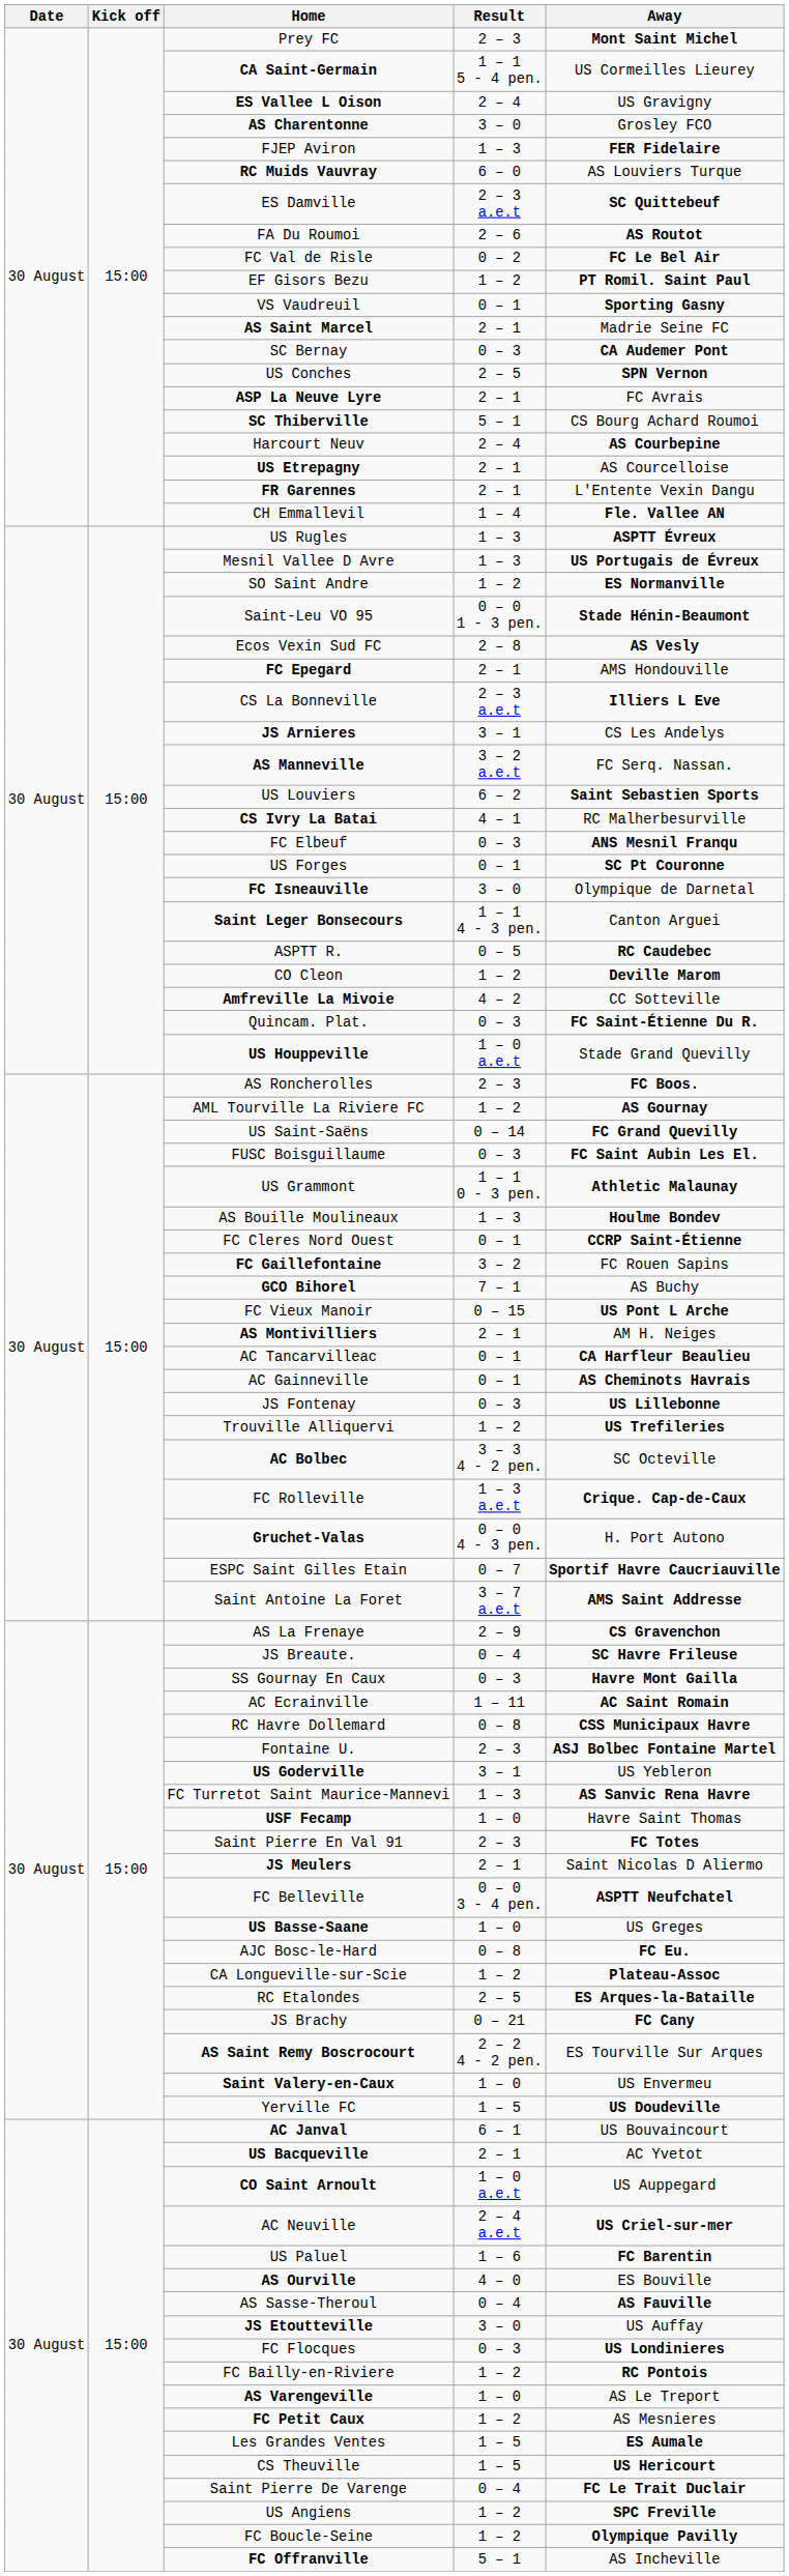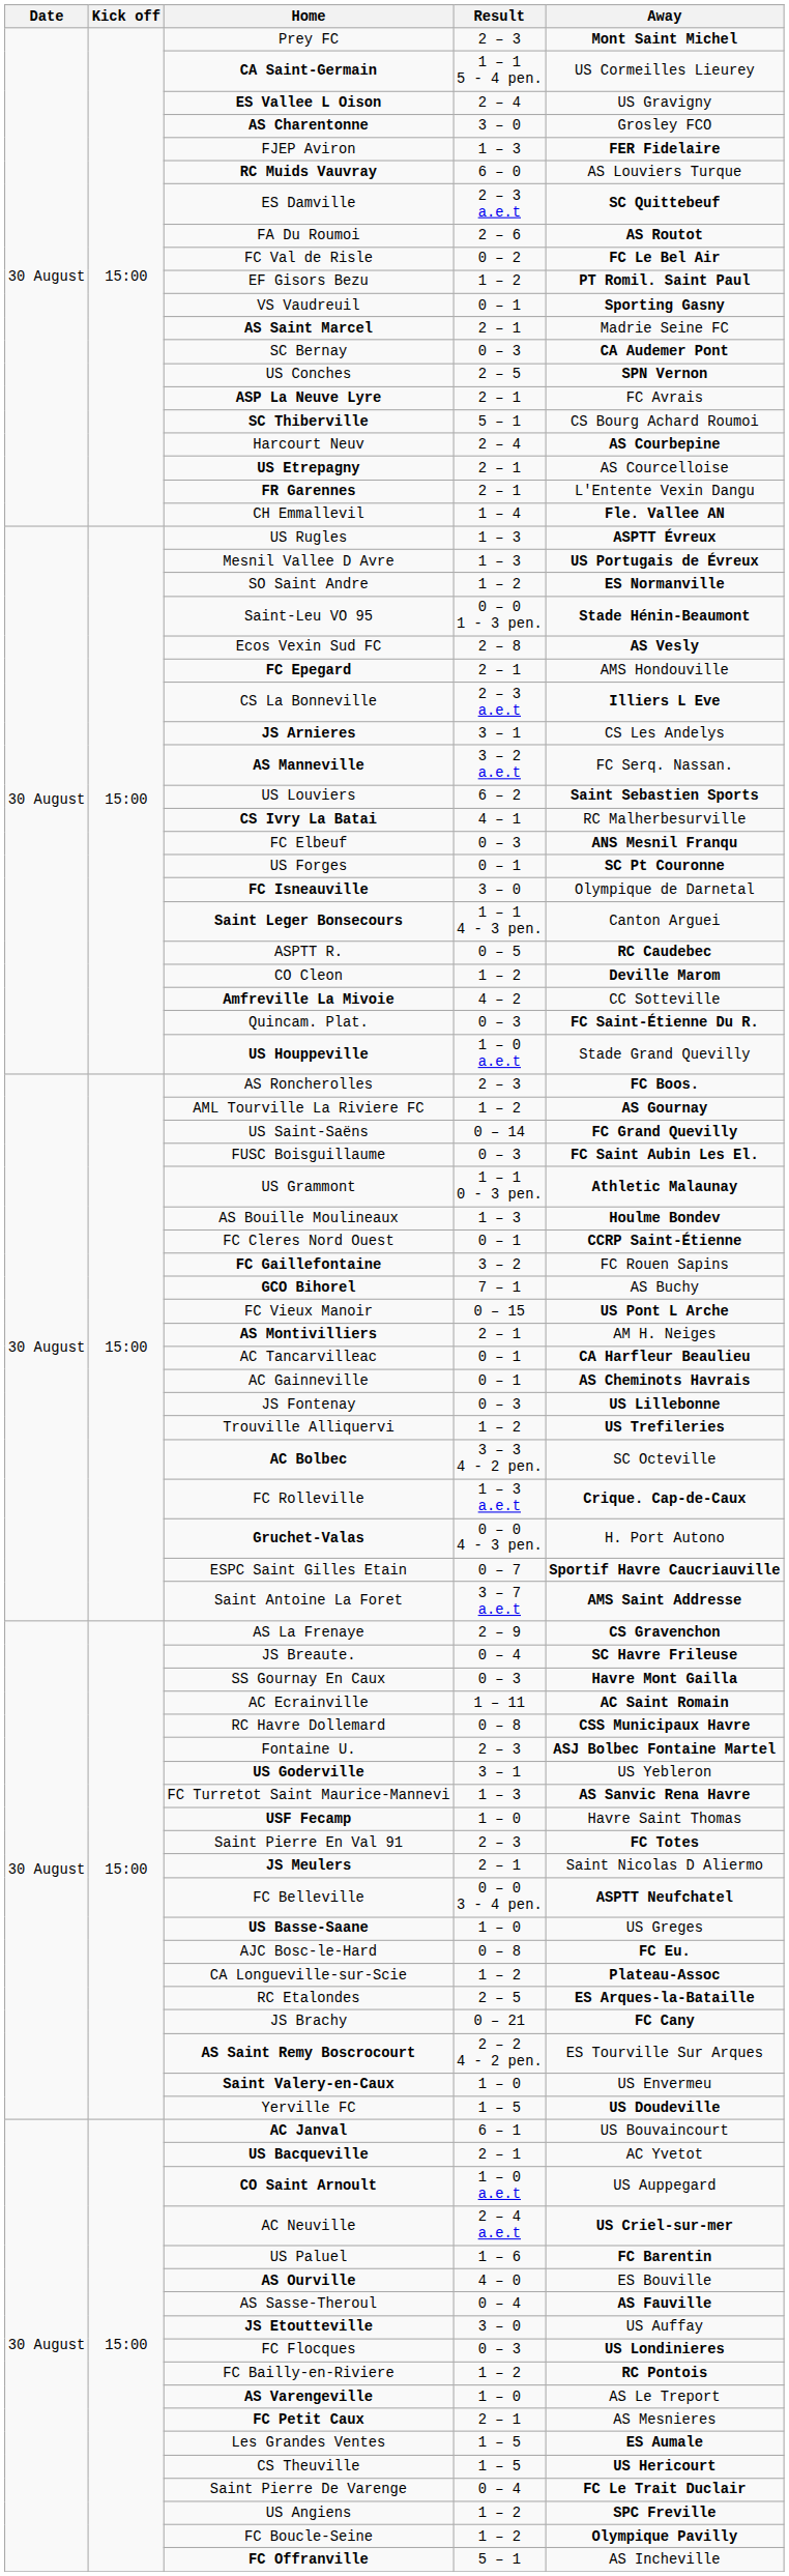 <table class="wikitable" style="text-align: center">
 <tr>
 <th scope="col">Date</th>
 <th scope="col">Kick off</th>
 <th scope="col">Home</th>
 <th scope="col">Result</th>
 <th scope="col">Away</th>
 </tr>
 <tr>
 <td rowspan="20">30 August</td>
 <td rowspan="20">15:00</td>
 <td>Prey FC</td>
 <td>2 – 3</td>
 <td><strong>Mont Saint Michel</strong></td>
 </tr>
 <tr>
 <td><strong>CA Saint-Germain</strong></td>
 <td>1 – 1 <br> 5 - 4 pen.</td>
 <td>US Cormeilles Lieurey</td>
 </tr>
 <tr>
 <td><strong>ES Vallee L Oison</strong></td>
 <td>2 – 4</td>
 <td>US Gravigny</td>
 </tr>
 <tr>
 <td><strong>AS Charentonne</strong></td>
 <td>3 – 0</td>
 <td>Grosley FCO</td>
 </tr>
 <tr>
 <td>FJEP Aviron</td>
 <td>1 – 3</td>
 <td><strong>FER Fidelaire</strong></td>
 </tr>
 <tr>
 <td><strong>RC Muids Vauvray</strong></td>
 <td>6 – 0</td>
 <td>AS Louviers Turque</td>
 </tr>
 <tr>
 <td>ES Damville</td>
 <td>2 – 3 <br> <a href='#'>a.e.t</a></td>
 <td><strong>SC Quittebeuf</strong></td>
 </tr>
 <tr>
 <td>FA Du Roumoi</td>
 <td>2 – 6</td>
 <td><strong>AS Routot</strong></td>
 </tr>
 <tr>
 <td>FC Val de Risle</td>
 <td>0 – 2</td>
 <td><strong>FC Le Bel Air</strong></td>
 </tr>
 <tr>
 <td>EF Gisors Bezu</td>
 <td>1 – 2</td>
 <td><strong>PT Romil. Saint Paul</strong></td>
 </tr>
 <tr>
 <td>VS Vaudreuil</td>
 <td>0 – 1</td>
 <td><strong>Sporting Gasny</strong></td>
 </tr>
 <tr>
 <td><strong>AS Saint Marcel</strong></td>
 <td>2 – 1</td>
 <td>Madrie Seine FC</td>
 </tr>
 <tr>
 <td>SC Bernay</td>
 <td>0 – 3</td>
 <td><strong>CA Audemer Pont</strong></td>
 </tr>
 <tr>
 <td>US Conches</td>
 <td>2 – 5</td>
 <td><strong>SPN Vernon</strong></td>
 </tr>
 <tr>
 <td><strong>ASP La Neuve Lyre</strong></td>
 <td>2 – 1</td>
 <td>FC Avrais</td>
 </tr>
 <tr>
 <td><strong>SC Thiberville</strong></td>
 <td>5 – 1</td>
 <td>CS Bourg Achard Roumoi</td>
 </tr>
 <tr>
 <td>Harcourt Neuv</td>
 <td>2 – 4</td>
 <td><strong>AS Courbepine</strong></td>
 </tr>
 <tr>
 <td><strong>US Etrepagny</strong></td>
 <td>2 – 1</td>
 <td>AS Courcelloise</td>
 </tr>
 <tr>
 <td><strong>FR Garennes</strong></td>
 <td>2 – 1</td>
 <td>L'Entente Vexin Dangu</td>
 </tr>
 <tr>
 <td>CH Emmallevil</td>
 <td>1 – 4</td>
 <td><strong>Fle. Vallee AN</strong></td>
 </tr>
 <tr>
 <td rowspan="20">30 August</td>
 <td rowspan="20">15:00</td>
 <td>US Rugles</td>
 <td>1 – 3</td>
 <td><strong>ASPTT Évreux</strong></td>
 </tr>
 <tr>
 <td>Mesnil Vallee D Avre</td>
 <td>1 – 3</td>
 <td><strong>US Portugais de Évreux</strong></td>
 </tr>
 <tr>
 <td>SO Saint Andre</td>
 <td>1 – 2</td>
 <td><strong>ES Normanville</strong></td>
 </tr>
 <tr>
 <td>Saint-Leu VO 95</td>
 <td>0 – 0 <br> 1 - 3 pen.</td>
 <td><strong>Stade Hénin-Beaumont</strong></td>
 </tr>
 <tr>
 <td>Ecos Vexin Sud FC</td>
 <td>2 – 8</td>
 <td><strong>AS Vesly</strong></td>
 </tr>
 <tr>
 <td><strong>FC Epegard</strong></td>
 <td>2 – 1</td>
 <td>AMS Hondouville</td>
 </tr>
 <tr>
 <td>CS La Bonneville</td>
 <td>2 – 3 <br> <a href='#'>a.e.t</a></td>
 <td><strong>Illiers L Eve</strong></td>
 </tr>
 <tr>
 <td><strong>JS Arnieres</strong></td>
 <td>3 – 1</td>
 <td>CS Les Andelys</td>
 </tr>
 <tr>
 <td><strong>AS Manneville</strong></td>
 <td>3 – 2 <br> <a href='#'>a.e.t</a></td>
 <td>FC Serq. Nassan.</td>
 </tr>
 <tr>
 <td>US Louviers</td>
 <td>6 – 2</td>
 <td><strong>Saint Sebastien Sports</strong></td>
 </tr>
 <tr>
 <td><strong>CS Ivry La Batai</strong></td>
 <td>4 – 1</td>
 <td>RC Malherbesurville</td>
 </tr>
 <tr>
 <td>FC Elbeuf</td>
 <td>0 – 3</td>
 <td><strong>ANS Mesnil Franqu</strong></td>
 </tr>
 <tr>
 <td>US Forges</td>
 <td>0 – 1</td>
 <td><strong>SC Pt Couronne</strong></td>
 </tr>
 <tr>
 <td><strong>FC Isneauville</strong></td>
 <td>3 – 0</td>
 <td>Olympique de Darnetal</td>
 </tr>
 <tr>
 <td><strong>Saint Leger Bonsecours</strong></td>
 <td>1 – 1 <br> 4 - 3 pen.</td>
 <td>Canton Arguei</td>
 </tr>
 <tr>
 <td>ASPTT R.</td>
 <td>0 – 5</td>
 <td><strong>RC Caudebec</strong></td>
 </tr>
 <tr>
 <td>CO Cleon</td>
 <td>1 – 2</td>
 <td><strong>Deville Marom</strong></td>
 </tr>
 <tr>
 <td><strong>Amfreville La Mivoie</strong></td>
 <td>4 – 2</td>
 <td>CC Sotteville</td>
 </tr>
 <tr>
 <td>Quincam. Plat.</td>
 <td>0 – 3</td>
 <td><strong>FC Saint-Étienne Du R.</strong></td>
 </tr>
 <tr>
 <td><strong>US Houppeville</strong></td>
 <td>1 – 0 <br> <a href='#'>a.e.t</a></td>
 <td>Stade Grand Quevilly</td>
 </tr>
 <tr>
 <td rowspan="20">30 August</td>
 <td rowspan="20">15:00</td>
 <td>AS Roncherolles</td>
 <td>2 – 3</td>
 <td><strong>FC Boos.</strong></td>
 </tr>
 <tr>
 <td>AML Tourville La Riviere FC</td>
 <td>1 – 2</td>
 <td><strong>AS Gournay</strong></td>
 </tr>
 <tr>
 <td>US Saint-Saëns</td>
 <td>0 – 14</td>
 <td><strong>FC Grand Quevilly</strong></td>
 </tr>
 <tr>
 <td>FUSC Boisguillaume</td>
 <td>0 – 3</td>
 <td><strong>FC Saint Aubin Les El.</strong></td>
 </tr>
 <tr>
 <td>US Grammont</td>
 <td>1 – 1 <br> 0 - 3 pen.</td>
 <td><strong>Athletic Malaunay</strong></td>
 </tr>
 <tr>
 <td>AS Bouille Moulineaux</td>
 <td>1 – 3</td>
 <td><strong>Houlme Bondev</strong></td>
 </tr>
 <tr>
 <td>FC Cleres Nord Ouest</td>
 <td>0 – 1</td>
 <td><strong>CCRP Saint-Étienne</strong></td>
 </tr>
 <tr>
 <td><strong>FC Gaillefontaine</strong></td>
 <td>3 – 2</td>
 <td>FC Rouen Sapins</td>
 </tr>
 <tr>
 <td><strong>GCO Bihorel</strong></td>
 <td>7 – 1</td>
 <td>AS Buchy</td>
 </tr>
 <tr>
 <td>FC Vieux Manoir</td>
 <td>0 – 15</td>
 <td><strong>US Pont L Arche</strong></td>
 </tr>
 <tr>
 <td><strong>AS Montivilliers</strong></td>
 <td>2 – 1</td>
 <td>AM H. Neiges</td>
 </tr>
 <tr>
 <td>AC Tancarvilleac</td>
 <td>0 – 1</td>
 <td><strong>CA Harfleur Beaulieu</strong></td>
 </tr>
 <tr>
 <td>AC Gainneville</td>
 <td>0 – 1</td>
 <td><strong>AS Cheminots Havrais</strong></td>
 </tr>
 <tr>
 <td>JS Fontenay</td>
 <td>0 – 3</td>
 <td><strong>US Lillebonne</strong></td>
 </tr>
 <tr>
 <td>Trouville Alliquervi</td>
 <td>1 – 2</td>
 <td><strong>US Trefileries</strong></td>
 </tr>
 <tr>
 <td><strong>AC Bolbec</strong></td>
 <td>3 – 3 <br> 4 - 2 pen.</td>
 <td>SC Octeville</td>
 </tr>
 <tr>
 <td>FC Rolleville</td>
 <td>1 – 3 <br> <a href='#'>a.e.t</a></td>
 <td><strong>Crique. Cap-de-Caux</strong></td>
 </tr>
 <tr>
 <td><strong>Gruchet-Valas</strong></td>
 <td>0 – 0 <br> 4 - 3 pen.</td>
 <td>H. Port Autono</td>
 </tr>
 <tr>
 <td>ESPC Saint Gilles Etain</td>
 <td>0 – 7</td>
 <td><strong>Sportif Havre Caucriauville</strong></td>
 </tr>
 <tr>
 <td>Saint Antoine La Foret</td>
 <td>3 – 7 <br> <a href='#'>a.e.t</a></td>
 <td><strong>AMS Saint Addresse</strong></td>
 </tr>
 <tr>
 <td rowspan="20">30 August</td>
 <td rowspan="20">15:00</td>
 <td>AS La Frenaye</td>
 <td>2 – 9</td>
 <td><strong>CS Gravenchon</strong></td>
 </tr>
 <tr>
 <td>JS Breaute.</td>
 <td>0 – 4</td>
 <td><strong>SC Havre Frileuse</strong></td>
 </tr>
 <tr>
 <td>SS Gournay En Caux</td>
 <td>0 – 3</td>
 <td><strong>Havre Mont Gailla</strong></td>
 </tr>
 <tr>
 <td>AC Ecrainville</td>
 <td>1 – 11</td>
 <td><strong>AC Saint Romain</strong></td>
 </tr>
 <tr>
 <td>RC Havre Dollemard</td>
 <td>0 – 8</td>
 <td><strong>CSS Municipaux Havre</strong></td>
 </tr>
 <tr>
 <td>Fontaine U.</td>
 <td>2 – 3</td>
 <td><strong>ASJ Bolbec Fontaine Martel</strong></td>
 </tr>
 <tr>
 <td><strong>US Goderville</strong></td>
 <td>3 – 1</td>
 <td>US Yebleron</td>
 </tr>
 <tr>
 <td>FC Turretot Saint Maurice-Mannevi</td>
 <td>1 – 3</td>
 <td><strong>AS Sanvic Rena Havre</strong></td>
 </tr>
 <tr>
 <td><strong>USF Fecamp</strong></td>
 <td>1 – 0</td>
 <td>Havre Saint Thomas</td>
 </tr>
 <tr>
 <td>Saint Pierre En Val 91</td>
 <td>2 – 3</td>
 <td><strong>FC Totes</strong></td>
 </tr>
 <tr>
 <td><strong>JS Meulers</strong></td>
 <td>2 – 1</td>
 <td>Saint Nicolas D Aliermo</td>
 </tr>
 <tr>
 <td>FC Belleville</td>
 <td>0 – 0 <br> 3 - 4 pen.</td>
 <td><strong>ASPTT Neufchatel</strong></td>
 </tr>
 <tr>
 <td><strong>US Basse-Saane</strong></td>
 <td>1 – 0</td>
 <td>US Greges</td>
 </tr>
 <tr>
 <td>AJC Bosc-le-Hard</td>
 <td>0 – 8</td>
 <td><strong>FC Eu.</strong></td>
 </tr>
 <tr>
 <td>CA Longueville-sur-Scie</td>
 <td>1 – 2</td>
 <td><strong>Plateau-Assoc</strong></td>
 </tr>
 <tr>
 <td>RC Etalondes</td>
 <td>2 – 5</td>
 <td><strong>ES Arques-la-Bataille</strong></td>
 </tr>
 <tr>
 <td>JS Brachy</td>
 <td>0 – 21</td>
 <td><strong>FC Cany</strong></td>
 </tr>
 <tr>
 <td><strong>AS Saint Remy Boscrocourt</strong></td>
 <td>2 – 2 <br> 4 - 2 pen.</td>
 <td>ES Tourville Sur Arques</td>
 </tr>
 <tr>
 <td><strong>Saint Valery-en-Caux</strong></td>
 <td>1 – 0</td>
 <td>US Envermeu</td>
 </tr>
 <tr>
 <td>Yerville FC</td>
 <td>1 – 5</td>
 <td><strong>US Doudeville</strong></td>
 </tr>
 <tr>
 <td rowspan="18">30 August</td>
 <td rowspan="18">15:00</td>
 <td><strong>AC Janval</strong></td>
 <td>6 – 1</td>
 <td>US Bouvaincourt</td>
 </tr>
 <tr>
 <td><strong>US Bacqueville</strong></td>
 <td>2 – 1</td>
 <td>AC Yvetot</td>
 </tr>
 <tr>
 <td><strong>CO Saint Arnoult</strong></td>
 <td>1 – 0 <br> <a href='#'>a.e.t</a></td>
 <td>US Auppegard</td>
 </tr>
 <tr>
 <td>AC Neuville</td>
 <td>2 – 4 <br> <a href='#'>a.e.t</a></td>
 <td><strong>US Criel-sur-mer</strong></td>
 </tr>
 <tr>
 <td>US Paluel</td>
 <td>1 – 6</td>
 <td><strong>FC Barentin</strong></td>
 </tr>
 <tr>
 <td><strong>AS Ourville</strong></td>
 <td>4 – 0</td>
 <td>ES Bouville</td>
 </tr>
 <tr>
 <td>AS Sasse-Theroul</td>
 <td>0 – 4</td>
 <td><strong>AS Fauville</strong></td>
 </tr>
 <tr>
 <td><strong>JS Etoutteville</strong></td>
 <td>3 – 0</td>
 <td>US Auffay</td>
 </tr>
 <tr>
 <td>FC Flocques</td>
 <td>0 – 3</td>
 <td><strong>US Londinieres</strong></td>
 </tr>
 <tr>
 <td>FC Bailly-en-Riviere</td>
 <td>1 – 2</td>
 <td><strong>RC Pontois</strong></td>
 </tr>
 <tr>
 <td><strong>AS Varengeville</strong></td>
 <td>1 – 0</td>
 <td>AS Le Treport</td>
 </tr>
 <tr>
 <td><strong>FC Petit Caux</strong></td>
-<td>1 – 2</td>
+<td>2 – 1</td>
 <td>AS Mesnieres</td>
 </tr>
 <tr>
 <td>Les Grandes Ventes</td>
 <td>1 – 5</td>
 <td><strong>ES Aumale</strong></td>
 </tr>
 <tr>
 <td>CS Theuville</td>
 <td>1 – 5</td>
 <td><strong>US Hericourt</strong></td>
 </tr>
 <tr>
 <td>Saint Pierre De Varenge</td>
 <td>0 – 4</td>
 <td><strong>FC Le Trait Duclair</strong></td>
 </tr>
 <tr>
 <td>US Angiens</td>
 <td>1 – 2</td>
 <td><strong>SPC Freville</strong></td>
 </tr>
 <tr>
 <td>FC Boucle-Seine</td>
 <td>1 – 2</td>
 <td><strong>Olympique Pavilly</strong></td>
 </tr>
 <tr>
 <td><strong>FC Offranville</strong></td>
 <td>5 – 1</td>
 <td>AS Incheville</td>
 </tr>
 </table>
